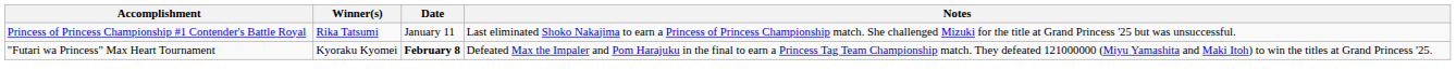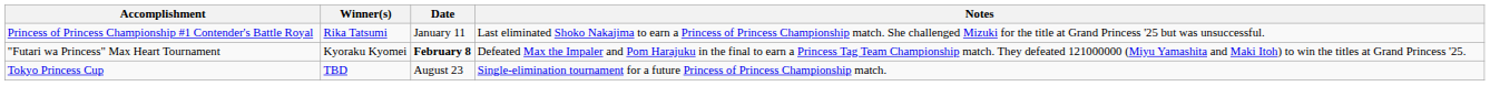 <table class="wikitable" style="width:100%;">
 <tr>
 <th>Accomplishment</th>
 <th>Winner(s)</th>
 <th>Date</th>
 <th>Notes</th>
 </tr>
 <tr>
 <td><a href='#'>Princess of Princess Championship #1 Contender's Battle Royal</a></td>
 <td><a href='#'>Rika Tatsumi</a></td>
 <td>January 11</td>
 <td>Last eliminated <a href='#'>Shoko Nakajima</a> to earn a <a href='#'>Princess of Princess Championship</a> match. She challenged <a href='#'>Mizuki</a> for the title at Grand Princess '25 but was unsuccessful.</td>
 </tr>
 <tr>
 <td>"Futari wa Princess" Max Heart Tournament</td>
 <td>Kyoraku Kyomei<br></td>
 <td><strong>February 8</strong></td>
 <td>Defeated <a href='#'>Max the Impaler</a> and <a href='#'>Pom Harajuku</a> in the final to earn a <a href='#'>Princess Tag Team Championship</a> match. They defeated 121000000 (<a href='#'>Miyu Yamashita</a> and <a href='#'>Maki Itoh</a>) to win the titles at Grand Princess '25.</td>
 </tr>
+<tr>
+<td><a href='#'>Tokyo Princess Cup</a></td>
+<td><a href='#'>TBD</a></td>
+<td>August 23</td>
+<td><a href='#'>Single-elimination tournament</a> for a future <a href='#'>Princess of Princess Championship</a> match.</td>
+</tr>
 </table>
